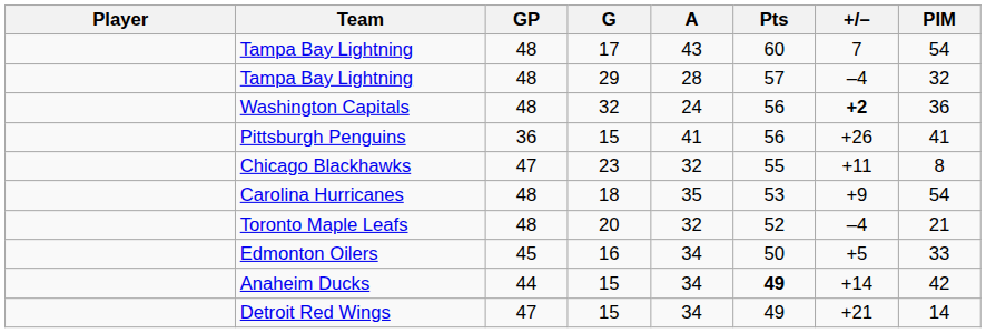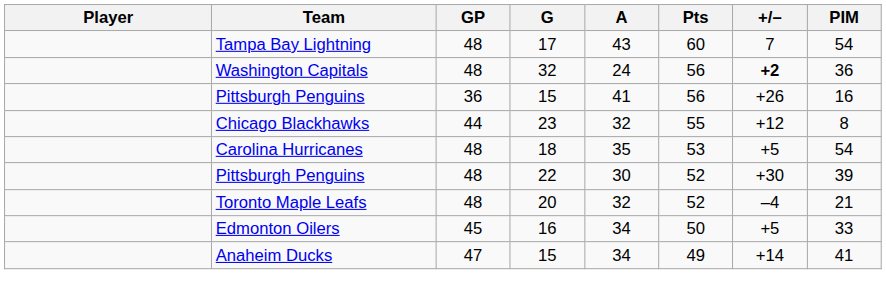 <table class="wikitable sortable">
 <tr>
 <th style="width: 12em;">Player</th>
 <th style="width: 13em;">Team</th>
 <th style="width: 4em;">GP</th>
 <th style="width: 4em;">G</th>
 <th style="width: 4em;">A</th>
 <th style="width: 4em;">Pts</th>
 <th style="width: 4em;">+/–</th>
 <th style="width: 4em;">PIM</th>
 </tr>
 <tr style="text-align:center;">
 <td style="text-align:left;"></td>
 <td style="text-align:left;"><a href='#'>Tampa Bay Lightning</a></td>
 <td>48</td>
 <td>17</td>
 <td>43</td>
 <td>60</td>
 <td>7</td>
 <td>54</td>
 </tr>
 <tr style="text-align:center;">
 <td style="text-align:left;"></td>
-<td style="text-align:left;"><a href='#'>Tampa Bay Lightning</a></td>
-<td>48</td>
-<td>29</td>
-<td>28</td>
-<td>57</td>
-<td>–4</td>
-<td>32</td>
-</tr>
-<tr style="text-align:center;">
-<td style="text-align:left;"></td>
 <td style="text-align:left;"><a href='#'>Washington Capitals</a></td>
 <td>48</td>
 <td>32</td>
 <td>24</td>
 <td>56</td>
 <td><strong>+2</strong></td>
 <td>36</td>
 </tr>
 <tr style="text-align:center;">
 <td style="text-align:left;"></td>
 <td style="text-align:left;"><a href='#'>Pittsburgh Penguins</a></td>
 <td>36</td>
 <td>15</td>
 <td>41</td>
 <td>56</td>
 <td>+26</td>
-<td>41</td>
+<td>16</td>
 </tr>
 <tr style="text-align:center;">
 <td style="text-align:left;"></td>
 <td style="text-align:left;"><a href='#'>Chicago Blackhawks</a></td>
-<td>47</td>
+<td>44</td>
 <td>23</td>
 <td>32</td>
 <td>55</td>
-<td>+11</td>
+<td>+12</td>
 <td>8</td>
 </tr>
 <tr style="text-align:center;">
 <td style="text-align:left;"></td>
 <td style="text-align:left;"><a href='#'>Carolina Hurricanes</a></td>
 <td>48</td>
 <td>18</td>
 <td>35</td>
 <td>53</td>
-<td>+9</td>
+<td>+5</td>
 <td>54</td>
+</tr>
+<tr style="text-align:center;">
+<td style="text-align:left;"></td>
+<td style="text-align:left;"><a href='#'>Pittsburgh Penguins</a></td>
+<td>48</td>
+<td>22</td>
+<td>30</td>
+<td>52</td>
+<td>+30</td>
+<td>39</td>
 </tr>
 <tr style="text-align:center;">
 <td style="text-align:left;"></td>
 <td style="text-align:left;"><a href='#'>Toronto Maple Leafs</a></td>
 <td>48</td>
 <td>20</td>
 <td>32</td>
 <td>52</td>
 <td>–4</td>
 <td>21</td>
 </tr>
 <tr style="text-align:center;">
 <td style="text-align:left;"></td>
 <td style="text-align:left;"><a href='#'>Edmonton Oilers</a></td>
 <td>45</td>
 <td>16</td>
 <td>34</td>
 <td>50</td>
 <td>+5</td>
 <td>33</td>
 </tr>
 <tr style="text-align:center;">
 <td style="text-align:left;"></td>
 <td style="text-align:left;"><a href='#'>Anaheim Ducks</a></td>
-<td>44</td>
-<td>15</td>
-<td>34</td>
-<td><strong>49</strong></td>
-<td>+14</td>
-<td>42</td>
-</tr>
-<tr style="text-align:center;">
-<td style="text-align:left;"></td>
-<td style="text-align:left;"><a href='#'>Detroit Red Wings</a></td>
 <td>47</td>
 <td>15</td>
 <td>34</td>
 <td>49</td>
-<td>+21</td>
-<td>14</td>
+<td>+14</td>
+<td>41</td>
 </tr>
 </table>
